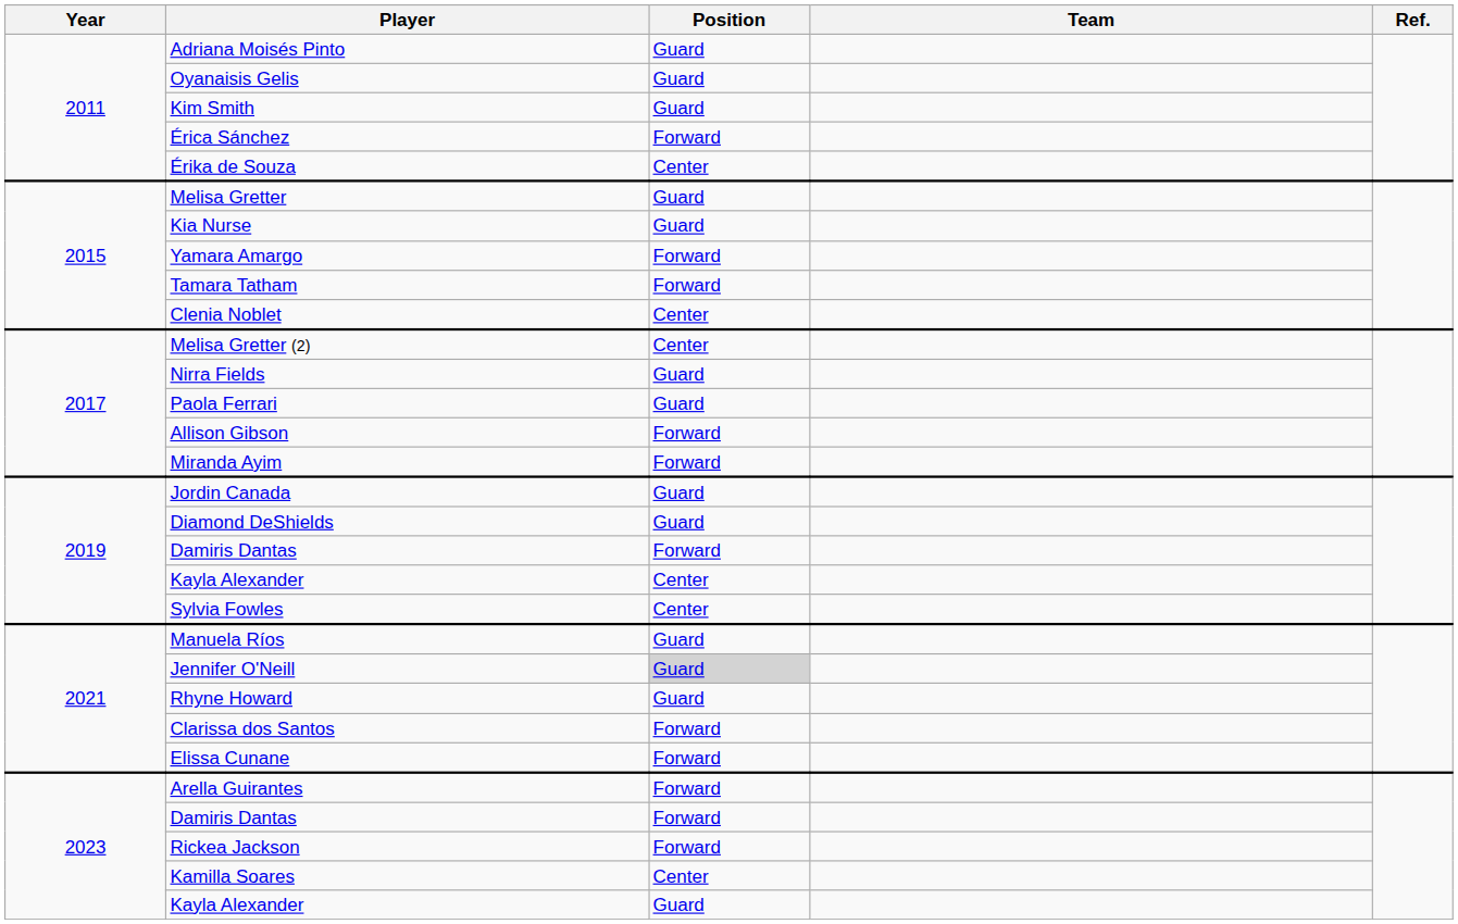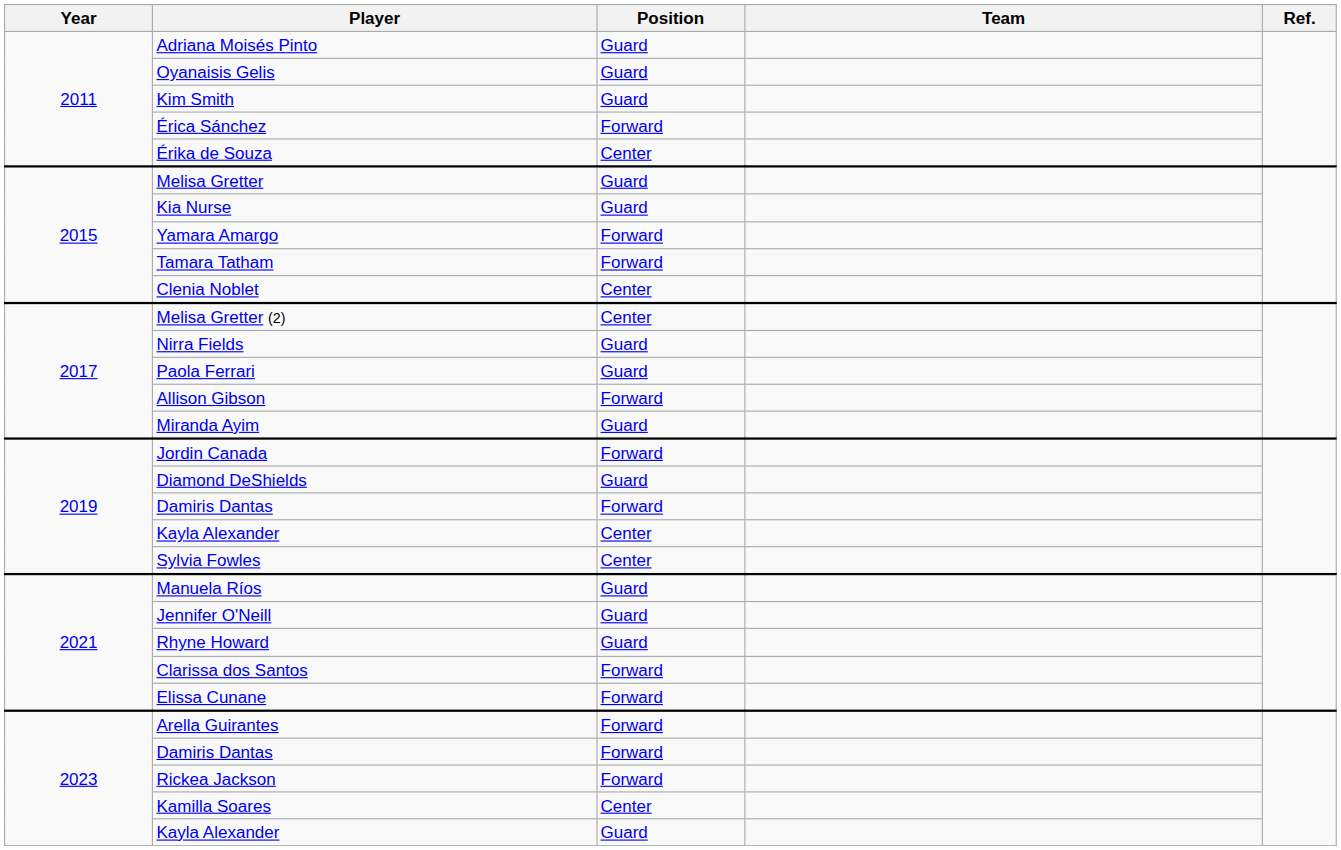 <table class="wikitable" style="width: 60%; text-align:center; font-size:95%">
 <tr>
 <th width=10%>Year</th>
 <th width=30%>Player</th>
 <th width=10%>Position</th>
 <th width=35%>Team</th>
 <th width=5%>Ref.</th>
 </tr>
 <tr>
 <td rowspan=5><a href='#'>2011</a></td>
 <td align=left><a href='#'>Adriana Moisés Pinto</a></td>
 <td align=left><a href='#'>Guard</a></td>
 <td align=left></td>
 <td rowspan=5></td>
 </tr>
 <tr>
 <td align=left><a href='#'>Oyanaisis Gelis</a></td>
 <td align=left><a href='#'>Guard</a></td>
 <td align=left></td>
 </tr>
 <tr>
 <td align=left><a href='#'>Kim Smith</a></td>
 <td align=left><a href='#'>Guard</a></td>
 <td align=left></td>
 </tr>
 <tr>
 <td align=left><a href='#'>Érica Sánchez</a></td>
 <td align=left><a href='#'>Forward</a></td>
 <td align=left></td>
 </tr>
 <tr>
 <td align=left><a href='#'>Érika de Souza</a></td>
 <td align=left><a href='#'>Center</a></td>
 <td align=left></td>
 </tr>
 <tr style = "border-top:2px solid black;">
 <td rowspan=5><a href='#'>2015</a></td>
 <td align=left><a href='#'>Melisa Gretter</a></td>
 <td align=left><a href='#'>Guard</a></td>
 <td align=left></td>
 <td rowspan=5></td>
 </tr>
 <tr>
 <td align=left><a href='#'>Kia Nurse</a></td>
 <td align=left><a href='#'>Guard</a></td>
 <td align=left></td>
 </tr>
 <tr>
 <td align=left><a href='#'>Yamara Amargo</a></td>
 <td align=left><a href='#'>Forward</a></td>
 <td align=left></td>
 </tr>
 <tr>
 <td align=left><a href='#'>Tamara Tatham</a></td>
 <td align=left><a href='#'>Forward</a></td>
 <td align=left></td>
 </tr>
 <tr>
 <td align=left><a href='#'>Clenia Noblet</a></td>
 <td align=left><a href='#'>Center</a></td>
 <td align=left></td>
 </tr>
 <tr style = "border-top:2px solid black;">
 <td rowspan=5><a href='#'>2017</a></td>
 <td align=left><a href='#'>Melisa Gretter</a> <small>(2)</small></td>
 <td align=left><a href='#'>Center</a></td>
 <td align=left></td>
 <td rowspan=5></td>
 </tr>
 <tr>
 <td align=left><a href='#'>Nirra Fields</a></td>
 <td align=left><a href='#'>Guard</a></td>
 <td align=left></td>
 </tr>
 <tr>
 <td align=left><a href='#'>Paola Ferrari</a></td>
 <td align=left><a href='#'>Guard</a></td>
 <td align=left></td>
 </tr>
 <tr>
 <td align=left><a href='#'>Allison Gibson</a></td>
 <td align=left><a href='#'>Forward</a></td>
 <td align=left></td>
 </tr>
 <tr>
 <td align=left><a href='#'>Miranda Ayim</a></td>
-<td align=left><a href='#'>Forward</a></td>
+<td align=left><a href='#'>Guard</a></td>
 <td align=left></td>
 </tr>
 <tr style = "border-top:2px solid black;">
 <td rowspan=5><a href='#'>2019</a></td>
 <td align=left><a href='#'>Jordin Canada</a></td>
-<td align=left><a href='#'>Guard</a></td>
+<td align=left><a href='#'>Forward</a></td>
 <td align=left></td>
 <td rowspan=5></td>
 </tr>
 <tr>
 <td align=left><a href='#'>Diamond DeShields</a></td>
 <td align=left><a href='#'>Guard</a></td>
 <td align=left></td>
 </tr>
 <tr>
 <td align=left><a href='#'>Damiris Dantas</a></td>
 <td align=left><a href='#'>Forward</a></td>
 <td align=left></td>
 </tr>
 <tr>
 <td align=left><a href='#'>Kayla Alexander</a></td>
 <td align=left><a href='#'>Center</a></td>
 <td align=left></td>
 </tr>
 <tr>
 <td align=left><a href='#'>Sylvia Fowles</a></td>
 <td align=left><a href='#'>Center</a></td>
 <td align=left></td>
 </tr>
 <tr style = "border-top:2px solid black;">
 <td rowspan=5><a href='#'>2021</a></td>
 <td align=left><a href='#'>Manuela Ríos</a></td>
 <td align=left><a href='#'>Guard</a></td>
 <td align=left></td>
 <td rowspan=5></td>
 </tr>
 <tr>
 <td align=left><a href='#'>Jennifer O'Neill</a></td>
-<td align=left style="background: lightgrey;"><a href='#'>Guard</a></td>
+<td align=left><a href='#'>Guard</a></td>
 <td align=left></td>
 </tr>
 <tr>
 <td align=left><a href='#'>Rhyne Howard</a></td>
 <td align=left><a href='#'>Guard</a></td>
 <td align=left></td>
 </tr>
 <tr>
 <td align=left><a href='#'>Clarissa dos Santos</a></td>
 <td align=left><a href='#'>Forward</a></td>
 <td align=left></td>
 </tr>
 <tr>
 <td align=left><a href='#'>Elissa Cunane</a></td>
 <td align=left><a href='#'>Forward</a></td>
 <td align=left></td>
 </tr>
 <tr style = "border-top:2px solid black;">
 <td rowspan=5><a href='#'>2023</a></td>
 <td align=left><a href='#'>Arella Guirantes</a></td>
 <td align=left><a href='#'>Forward</a></td>
 <td align=left></td>
 <td rowspan=5></td>
 </tr>
 <tr>
 <td align=left><a href='#'>Damiris Dantas</a></td>
 <td align=left><a href='#'>Forward</a></td>
 <td align=left></td>
 </tr>
 <tr>
 <td align=left><a href='#'>Rickea Jackson</a></td>
 <td align=left><a href='#'>Forward</a></td>
 <td align=left></td>
 </tr>
 <tr>
 <td align=left><a href='#'>Kamilla Soares</a></td>
 <td align=left><a href='#'>Center</a></td>
 <td align=left></td>
 </tr>
 <tr>
 <td align=left><a href='#'>Kayla Alexander</a></td>
 <td align=left><a href='#'>Guard</a></td>
 <td align=left></td>
 </tr>
 </table>
